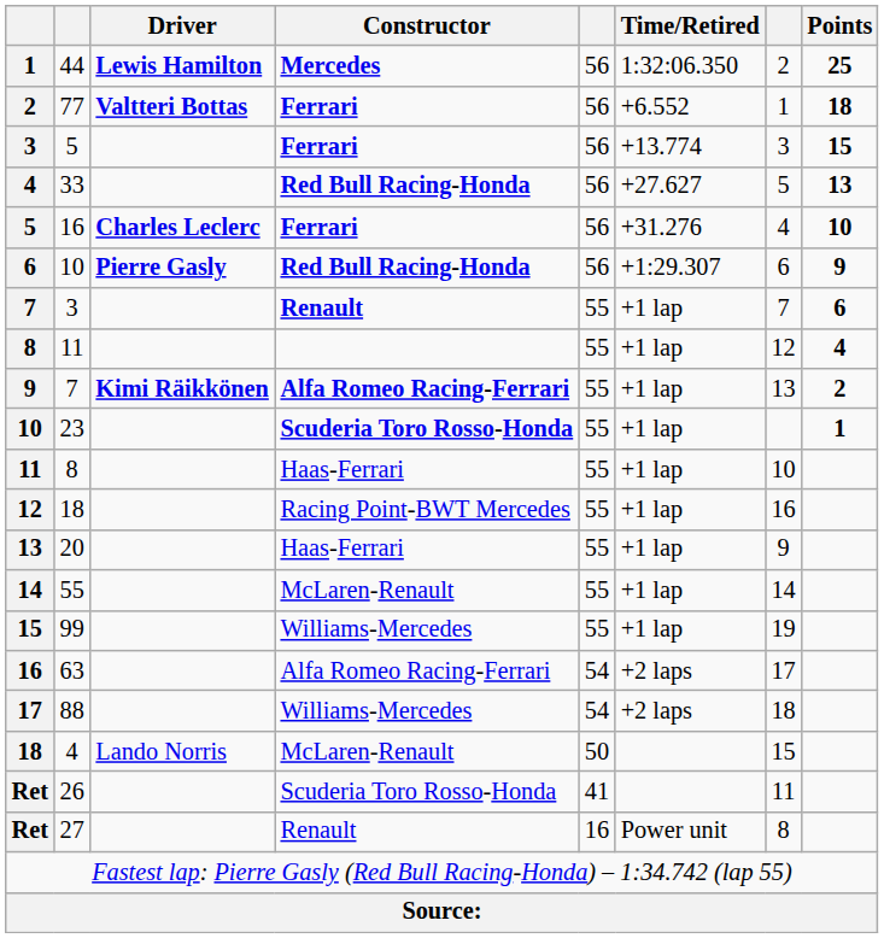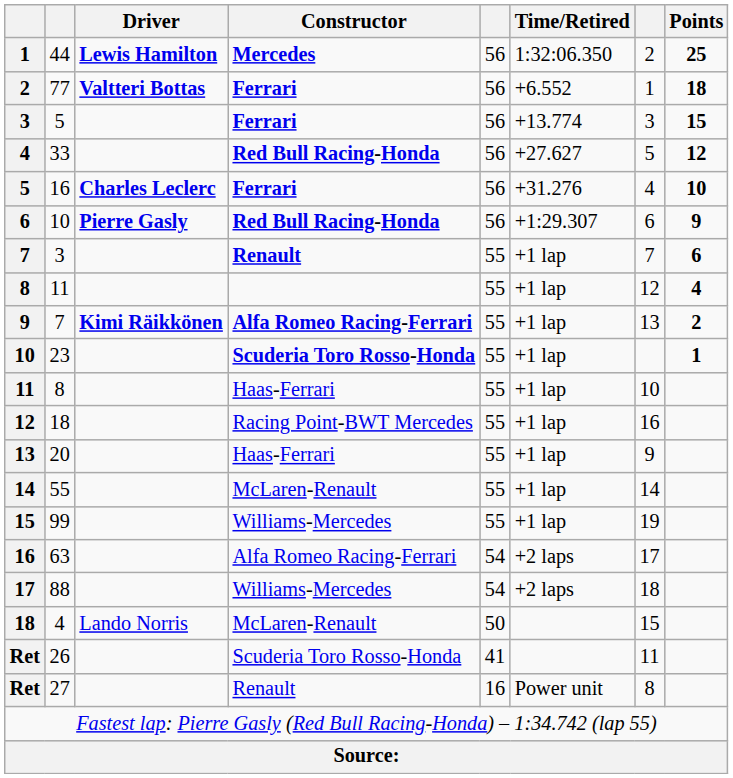 <table class="wikitable sortable" style="font-size:85%">
 <tr>
 <th scope="col"></th>
 <th scope="col"></th>
 <th scope="col">Driver</th>
 <th scope="col">Constructor</th>
 <th scope="col" class="unsortable"></th>
 <th scope="col" class="unsortable">Time/Retired</th>
 <th scope="col"></th>
 <th scope="col">Points</th>
 </tr>
 <tr>
 <th>1</th>
 <td align="center">44</td>
 <td data-sort-value="HAM"> <strong><a href='#'>Lewis Hamilton</a></strong></td>
 <td><a href='#'><strong>Mercedes</strong></a></td>
 <td>56</td>
 <td>1:32:06.350</td>
 <td align="center">2</td>
 <td align="center"><strong>25</strong></td>
 </tr>
 <tr>
 <th>2</th>
 <td align="center">77</td>
 <td data-sort-value="BOT"> <strong><a href='#'>Valtteri Bottas</a></strong></td>
 <td><strong><a href='#'>Ferrari</a></strong></td>
 <td>56</td>
 <td>+6.552</td>
 <td align="center">1</td>
 <td align="center"><strong>18</strong></td>
 </tr>
 <tr>
 <th>3</th>
 <td align="center">5</td>
 <td nowrap="" data-sort-value="VET"></td>
 <td><strong><a href='#'>Ferrari</a></strong></td>
 <td>56</td>
 <td>+13.774</td>
 <td align="center">3</td>
 <td align="center"><strong>15</strong></td>
 </tr>
 <tr>
 <th>4</th>
 <td align="center">33</td>
 <td data-sort-value="VER"></td>
 <td><strong><a href='#'>Red Bull Racing</a>-<a href='#'>Honda</a></strong></td>
 <td>56</td>
 <td>+27.627</td>
 <td align="center">5</td>
-<td align="center"><strong>13</strong></td>
+<td align="center"><strong>12</strong></td>
 </tr>
 <tr>
 <th>5</th>
 <td align="center">16</td>
 <td data-sort-value="LEC"> <strong><a href='#'>Charles Leclerc</a></strong></td>
 <td><strong><a href='#'>Ferrari</a></strong></td>
 <td>56</td>
 <td>+31.276</td>
 <td align="center">4</td>
 <td align="center"><strong>10</strong></td>
 </tr>
 <tr>
 <th>6</th>
 <td align="center">10</td>
 <td data-sort-value="GAS"> <strong><a href='#'>Pierre Gasly</a></strong></td>
 <td><strong><a href='#'>Red Bull Racing</a>-<a href='#'>Honda</a></strong></td>
 <td>56</td>
 <td>+1:29.307</td>
 <td align="center">6</td>
 <td align="center"><strong>9</strong></td>
 </tr>
 <tr>
 <th>7</th>
 <td align="center">3</td>
 <td data-sort-value="RIC"><strong> </strong></td>
 <td><a href='#'><strong>Renault</strong></a></td>
 <td>55</td>
 <td>+1 lap</td>
 <td align="center">7</td>
 <td align="center"><strong>6</strong></td>
 </tr>
 <tr>
 <th>8</th>
 <td align="center">11</td>
 <td data-sort-value="PER"></td>
 <td></td>
 <td>55</td>
 <td>+1 lap</td>
 <td align="center">12</td>
 <td align="center"><strong>4</strong></td>
 </tr>
 <tr>
 <th>9</th>
 <td align="center">7</td>
 <td data-sort-value="RAI"> <strong><a href='#'>Kimi Räikkönen</a></strong></td>
 <td nowrap=""><strong><a href='#'>Alfa Romeo Racing</a>-<a href='#'>Ferrari</a></strong></td>
 <td>55</td>
 <td>+1 lap</td>
 <td align="center">13</td>
 <td align="center"><strong>2</strong></td>
 </tr>
 <tr>
 <th>10</th>
 <td align="center">23</td>
 <td data-sort-value="ALB"></td>
 <td nowrap=""><strong><a href='#'>Scuderia Toro Rosso</a>-<a href='#'>Honda</a></strong></td>
 <td>55</td>
 <td>+1 lap</td>
 <td align="center" data-sort-value="20"></td>
 <td align="center"><strong>1</strong></td>
 </tr>
 <tr>
 <th>11</th>
 <td align="center">8</td>
 <td data-sort-value="GRO"></td>
 <td><a href='#'>Haas</a>-<a href='#'>Ferrari</a></td>
 <td>55</td>
 <td>+1 lap</td>
 <td align="center">10</td>
 <td></td>
 </tr>
 <tr>
 <th>12</th>
 <td align="center">18</td>
 <td data-sort-value="STR"> </td>
 <td><a href='#'>Racing Point</a>-<a href='#'>BWT Mercedes</a></td>
 <td>55</td>
 <td>+1 lap</td>
 <td align="center">16</td>
 <td></td>
 </tr>
 <tr>
 <th>13</th>
 <td align="center">20</td>
 <td data-sort-value="MAG"></td>
 <td><a href='#'>Haas</a>-<a href='#'>Ferrari</a></td>
 <td>55</td>
 <td>+1 lap</td>
 <td align="center">9</td>
 <td></td>
 </tr>
 <tr>
 <th>14</th>
 <td align="center">55</td>
 <td data-sort-value="SAI"> </td>
 <td><a href='#'>McLaren</a>-<a href='#'>Renault</a></td>
 <td>55</td>
 <td>+1 lap</td>
 <td align="center">14</td>
 <td></td>
 </tr>
 <tr>
 <th>15</th>
 <td align="center">99</td>
 <td data-sort-value="GIO"></td>
 <td><a href='#'>Williams</a>-<a href='#'>Mercedes</a></td>
 <td>55</td>
 <td>+1 lap</td>
 <td align="center">19</td>
 <td></td>
 </tr>
 <tr>
 <th>16</th>
 <td align="center">63</td>
 <td data-sort-value="RUS"></td>
 <td><a href='#'>Alfa Romeo Racing</a>-<a href='#'>Ferrari</a></td>
 <td>54</td>
 <td>+2 laps</td>
 <td align="center">17</td>
 <td></td>
 </tr>
 <tr>
 <th>17</th>
 <td align="center">88</td>
 <td data-sort-value="KUB"> </td>
 <td><a href='#'>Williams</a>-<a href='#'>Mercedes</a></td>
 <td>54</td>
 <td>+2 laps</td>
 <td align="center">18</td>
 <td></td>
 </tr>
 <tr>
 <th>18</th>
 <td align="center">4</td>
 <td data-sort-value="NOR"> <a href='#'>Lando Norris</a></td>
 <td><a href='#'>McLaren</a>-<a href='#'>Renault</a></td>
 <td>50</td>
 <td></td>
 <td align="center">15</td>
 <td></td>
 </tr>
 <tr>
 <th data-sort-value="19">Ret</th>
 <td align="center">26</td>
 <td data-sort-value="KVY"> </td>
 <td><a href='#'>Scuderia Toro Rosso</a>-<a href='#'>Honda</a></td>
 <td>41</td>
 <td></td>
 <td align="center">11</td>
 <td></td>
 </tr>
 <tr>
 <th data-sort-value="20">Ret</th>
 <td align="center">27</td>
 <td data-sort-value="HUL"> </td>
 <td><a href='#'>Renault</a></td>
 <td>16</td>
 <td>Power unit</td>
 <td align="center">8</td>
 <td></td>
 </tr>
 <tr class="sortbottom">
 <td colspan="8" data-sort-value="ZZZ" align="center"><em><a href='#'>Fastest lap</a>:  <a href='#'>Pierre Gasly</a> (<a href='#'>Red Bull Racing</a>-<a href='#'>Honda</a>) – 1:34.742 (lap 55)</em></td>
 </tr>
 <tr>
 <th colspan="8">Source:</th>
 </tr>
 </table>
